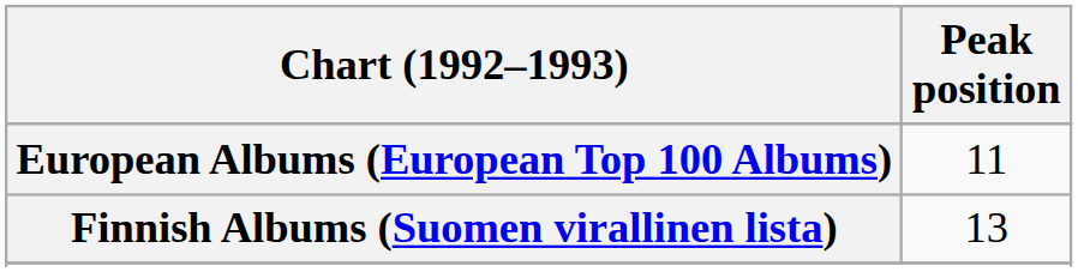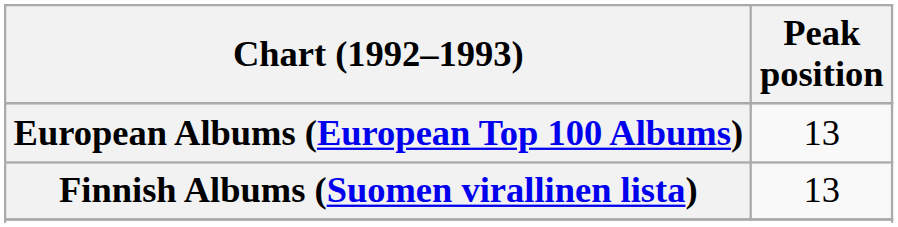 <table class="wikitable sortable plainrowheaders" style="text-align:center">
 <tr>
 <th scope="col">Chart (1992–1993)</th>
 <th scope="col">Peak<br>position</th>
 </tr>
 <tr>
 </tr>
 <tr>
 </tr>
 <tr>
 </tr>
 <tr>
 </tr>
 <tr>
 <th scope="row">European Albums (<a href='#'>European Top 100 Albums</a>)</th>
-<td>11</td>
+<td>13</td>
 </tr>
 <tr>
 <th scope="row">Finnish Albums (<a href='#'>Suomen virallinen lista</a>)</th>
 <td>13</td>
 </tr>
 <tr>
 </tr>
 <tr>
 </tr>
 <tr>
 </tr>
 <tr>
 </tr>
 <tr>
 </tr>
 <tr>
 </tr>
 </table>
